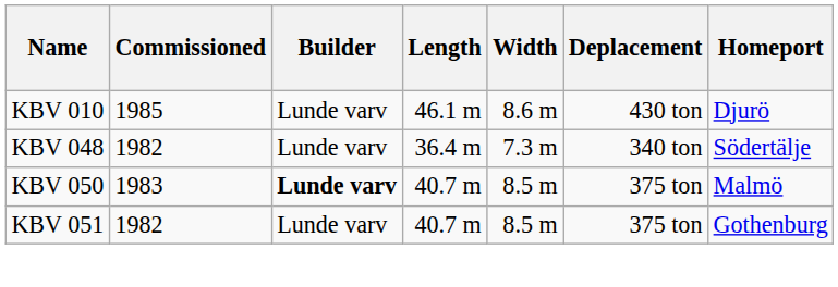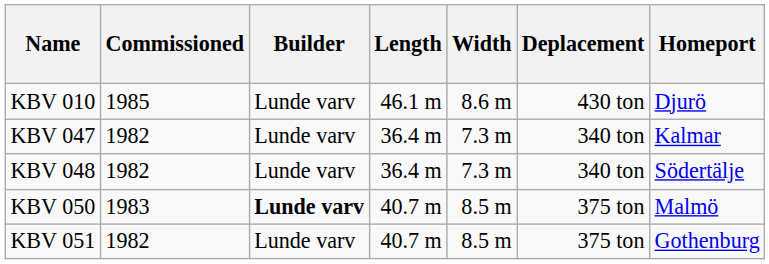 <table class="sortable wikitable" style="text-align:right; margin-left:-1px">
 <tr>
 <th style="height: 50px;">Name</th>
 <th>Commissioned</th>
 <th>Builder</th>
 <th>Length</th>
 <th>Width</th>
 <th>Deplacement</th>
 <th>Homeport</th>
 </tr>
 <tr>
 <td align="left">KBV 010</td>
 <td align="left">1985</td>
 <td align="left">Lunde varv</td>
 <td>46.1 m</td>
 <td>8.6 m</td>
 <td>430 ton</td>
 <td align="left"><a href='#'>Djurö</a></td>
+</tr>
+<tr>
+<td align="left">KBV 047</td>
+<td align="left">1982</td>
+<td align="left">Lunde varv</td>
+<td>36.4 m</td>
+<td>7.3 m</td>
+<td>340 ton</td>
+<td align="left"><a href='#'>Kalmar</a></td>
 </tr>
 <tr>
 <td align="left">KBV 048</td>
 <td align="left">1982</td>
 <td align="left">Lunde varv</td>
 <td>36.4 m</td>
 <td>7.3 m</td>
 <td>340 ton</td>
 <td align="left"><a href='#'>Södertälje</a></td>
 </tr>
 <tr>
 <td align="left">KBV 050</td>
 <td align="left">1983</td>
 <td align="left"><strong>Lunde varv</strong></td>
 <td>40.7 m</td>
 <td>8.5 m</td>
 <td>375 ton</td>
 <td align="left"><a href='#'>Malmö</a></td>
 </tr>
 <tr>
 <td align="left">KBV 051</td>
 <td align="left">1982</td>
 <td align="left">Lunde varv</td>
 <td>40.7 m</td>
 <td>8.5 m</td>
 <td>375 ton</td>
 <td align="left"><a href='#'>Gothenburg</a></td>
 </tr>
 </table>
